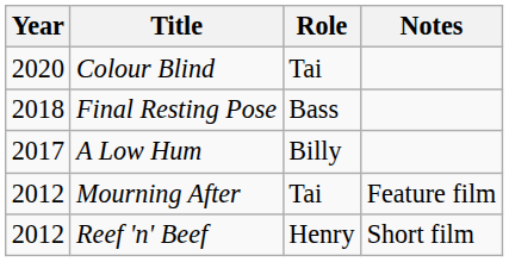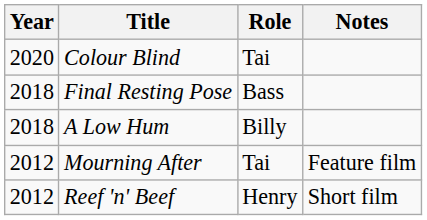 <table class="wikitable sortable">
 <tr>
 <th>Year</th>
 <th>Title</th>
 <th>Role</th>
 <th>Notes</th>
 </tr>
 <tr>
 <td>2020</td>
 <td><em>Colour Blind</em></td>
 <td>Tai</td>
 <td></td>
 </tr>
 <tr>
 <td>2018</td>
 <td><em>Final Resting Pose</em></td>
 <td>Bass</td>
 <td></td>
 </tr>
 <tr>
-<td>2017</td>
+<td>2018</td>
 <td><em>A Low Hum</em></td>
 <td>Billy</td>
 <td></td>
 </tr>
 <tr>
 <td>2012</td>
 <td><em>Mourning After</em></td>
 <td>Tai</td>
 <td>Feature film</td>
 </tr>
 <tr>
 <td>2012</td>
 <td><em>Reef 'n' Beef</em></td>
 <td>Henry</td>
 <td>Short film</td>
 </tr>
 </table>
